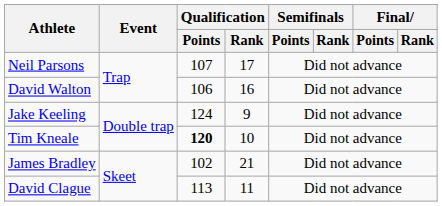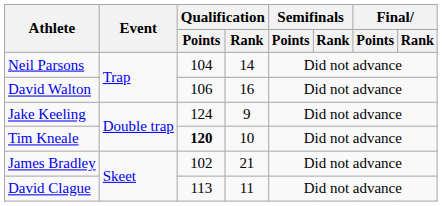 <table class="wikitable" style="font-size:90%;">
 <tr>
 <th rowspan=2>Athlete</th>
 <th rowspan=2>Event</th>
 <th colspan=2>Qualification</th>
 <th colspan=2>Semifinals</th>
 <th colspan=2>Final/</th>
 </tr>
 <tr style="font-size:95%">
 <th>Points</th>
 <th>Rank</th>
 <th>Points</th>
 <th>Rank</th>
 <th>Points</th>
 <th>Rank</th>
 </tr>
 <tr align=center>
 <td align=left><a href='#'>Neil Parsons</a></td>
 <td style="text-align:left;" rowspan="2"><a href='#'>Trap</a></td>
-<td>107</td>
-<td>17</td>
+<td>104</td>
+<td>14</td>
 <td colspan=4>Did not advance</td>
 </tr>
 <tr align=center>
 <td align=left><a href='#'>David Walton</a></td>
 <td>106</td>
 <td>16</td>
 <td colspan=4>Did not advance</td>
 </tr>
 <tr align=center>
 <td align=left><a href='#'>Jake Keeling</a></td>
 <td style="text-align:left;" rowspan="2"><a href='#'>Double trap</a></td>
 <td>124</td>
 <td>9</td>
 <td colspan=4>Did not advance</td>
 </tr>
 <tr align=center>
 <td align=left><a href='#'>Tim Kneale</a></td>
 <td><strong>120</strong></td>
 <td>10</td>
 <td colspan=4>Did not advance</td>
 </tr>
 <tr align=center>
 <td align=left><a href='#'>James Bradley</a></td>
 <td style="text-align:left;" rowspan="2"><a href='#'>Skeet</a></td>
 <td>102</td>
 <td>21</td>
 <td colspan=4>Did not advance</td>
 </tr>
 <tr align=center>
 <td align=left><a href='#'>David Clague</a></td>
 <td>113</td>
 <td>11</td>
 <td colspan=4>Did not advance</td>
 </tr>
 </table>
